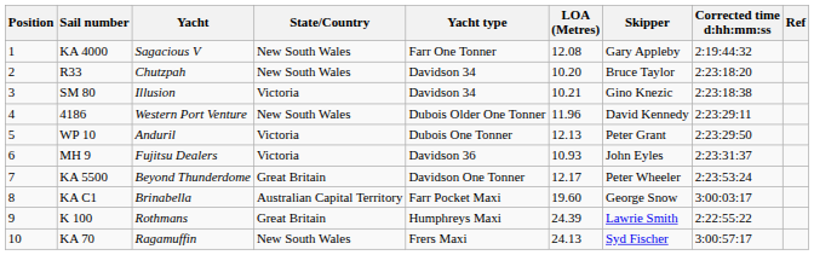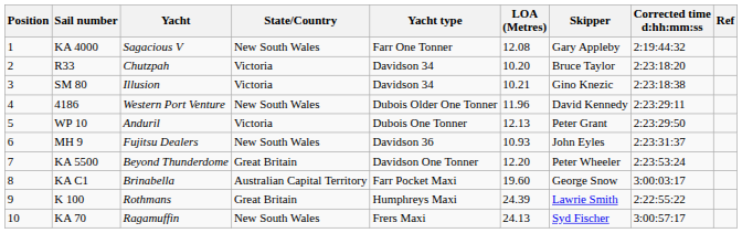 <table class="wikitable">
 <tr>
 <th>Position</th>
 <th>Sail number</th>
 <th>Yacht</th>
 <th>State/Country</th>
 <th>Yacht type</th>
 <th>LOA <br>(Metres)</th>
 <th>Skipper</th>
 <th>Corrected time <br>d:hh:mm:ss</th>
 <th>Ref</th>
 </tr>
 <tr>
 <td>1</td>
 <td>KA 4000</td>
 <td><em>Sagacious V</em></td>
 <td> New South Wales</td>
 <td>Farr One Tonner</td>
 <td>12.08</td>
 <td>Gary Appleby</td>
 <td>2:19:44:32</td>
 <td></td>
 </tr>
 <tr>
 <td>2</td>
 <td>R33</td>
 <td><em>Chutzpah</em></td>
-<td> New South Wales</td>
+<td> Victoria</td>
 <td>Davidson 34</td>
 <td>10.20</td>
 <td>Bruce Taylor</td>
 <td>2:23:18:20</td>
 <td></td>
 </tr>
 <tr>
 <td>3</td>
 <td>SM 80</td>
 <td><em>Illusion</em></td>
 <td> Victoria</td>
 <td>Davidson 34</td>
 <td>10.21</td>
 <td>Gino Knezic</td>
 <td>2:23:18:38</td>
 <td></td>
 </tr>
 <tr>
 <td>4</td>
 <td>4186</td>
 <td><em>Western Port Venture</em></td>
 <td> New South Wales</td>
 <td>Dubois Older One Tonner</td>
 <td>11.96</td>
 <td>David Kennedy</td>
 <td>2:23:29:11</td>
 <td></td>
 </tr>
 <tr>
 <td>5</td>
 <td>WP 10</td>
 <td><em>Anduril</em></td>
 <td> Victoria</td>
 <td>Dubois One Tonner</td>
 <td>12.13</td>
 <td>Peter Grant</td>
 <td>2:23:29:50</td>
 <td></td>
 </tr>
 <tr>
 <td>6</td>
 <td>MH 9</td>
 <td><em>Fujitsu Dealers</em></td>
-<td> Victoria</td>
+<td> New South Wales</td>
 <td>Davidson 36</td>
 <td>10.93</td>
 <td>John Eyles</td>
 <td>2:23:31:37</td>
 <td></td>
 </tr>
 <tr>
 <td>7</td>
 <td>KA 5500</td>
 <td><em>Beyond Thunderdome</em></td>
 <td> Great Britain</td>
 <td>Davidson One Tonner</td>
-<td>12.17</td>
+<td>12.20</td>
 <td>Peter Wheeler</td>
 <td>2:23:53:24</td>
 <td></td>
 </tr>
 <tr>
 <td>8</td>
 <td>KA C1</td>
 <td><em>Brinabella</em></td>
 <td> Australian Capital Territory</td>
 <td>Farr Pocket Maxi</td>
 <td>19.60</td>
 <td>George Snow</td>
 <td>3:00:03:17</td>
 <td></td>
 </tr>
 <tr>
 <td>9</td>
 <td>K 100</td>
 <td><em>Rothmans</em></td>
 <td> Great Britain</td>
 <td>Humphreys Maxi</td>
 <td>24.39</td>
 <td><a href='#'>Lawrie Smith</a></td>
 <td>2:22:55:22</td>
 <td></td>
 </tr>
 <tr>
 <td>10</td>
 <td>KA 70</td>
 <td><em>Ragamuffin</em></td>
 <td> New South Wales</td>
 <td>Frers Maxi</td>
 <td>24.13</td>
 <td><a href='#'>Syd Fischer</a></td>
 <td>3:00:57:17</td>
 <td></td>
 </tr>
 </table>
